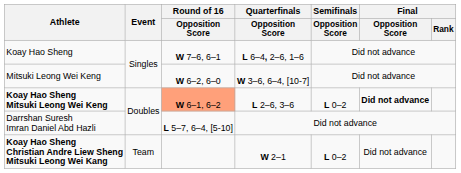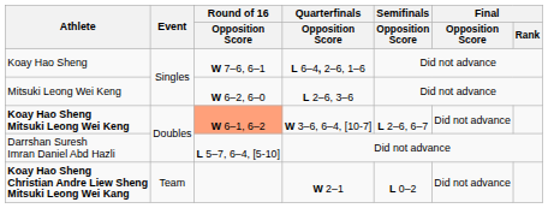 <table class="wikitable" style="font-size:90%">
 <tr>
 <th rowspan=2>Athlete</th>
 <th rowspan=2>Event</th>
 <th>Round of 16</th>
 <th>Quarterfinals</th>
 <th>Semifinals</th>
 <th colspan=2>Final</th>
 </tr>
 <tr style="font-size:95%">
 <th>Opposition<br>Score</th>
 <th>Opposition<br>Score</th>
 <th>Opposition<br>Score</th>
 <th>Opposition<br>Score</th>
 <th>Rank</th>
 </tr>
 <tr align=center>
 <td align=left>Koay Hao Sheng</td>
 <td rowspan=2>Singles</td>
 <td><br><strong>W</strong> 7–6, 6–1</td>
 <td><br> <strong>L</strong> 6–4<strong>,</strong> 2–6, 1–6</td>
 <td colspan=3>Did not advance</td>
 </tr>
 <tr align=center>
 <td align=left>Mitsuki Leong Wei Keng</td>
 <td><br><strong>W</strong> 6–2, 6–0</td>
-<td><br><strong>W</strong> 3–6, 6–4, [10-7]</td>
+<td><br><strong>L</strong> 2–6, 3–6</td>
 <td colspan=3>Did not advance</td>
 </tr>
 <tr align=center>
 <td align=left><strong>Koay Hao Sheng<br>Mitsuki Leong Wei Keng</strong></td>
 <td rowspan=2>Doubles</td>
 <td style="background: lightsalmon;"><br><strong>W</strong> 6–1, 6–2</td>
-<td><br><strong>L</strong> 2–6, 3–6</td>
-<td><br><strong>L</strong> 0–2</td>
-<td><strong>Did not advance</strong></td>
+<td><br><strong>W</strong> 3–6, 6–4, [10-7]</td>
+<td><br><strong>L</strong> 2–6, 6–7</td>
+<td>Did not advance</td>
 <td></td>
 </tr>
 <tr align=center>
 <td align=left>Darrshan Suresh<br>Imran Daniel Abd Hazli</td>
 <td><br><strong>L</strong> 5–7, 6–4, [5-10]</td>
 <td colspan=4>Did not advance</td>
 </tr>
 <tr align=center>
 <td align=left><strong>Koay Hao Sheng<br>Christian Andre Liew Sheng<br>Mitsuki Leong Wei Kang</strong></td>
 <td>Team</td>
 <td></td>
 <td><br><strong>W</strong> 2–1</td>
 <td><br><strong>L</strong> 0–2</td>
 <td>Did not advance</td>
 <td></td>
 </tr>
 </table>
